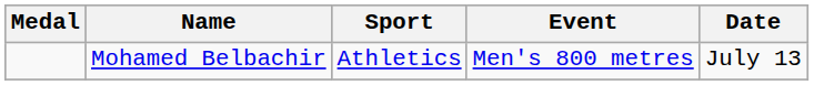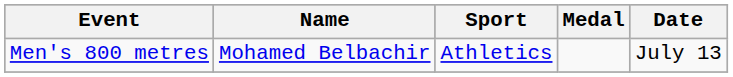 <table class="wikitable sortable" style="font-size: 95%;">
 <tr>
-<th>Medal</th>
+<th>Event</th>
 <th>Name</th>
 <th>Sport</th>
-<th>Event</th>
+<th>Medal</th>
 <th>Date</th>
 </tr>
 <tr>
-<td></td>
+<td><a href='#'>Men's 800 metres</a></td>
 <td><a href='#'>Mohamed Belbachir</a></td>
 <td><a href='#'>Athletics</a></td>
-<td><a href='#'>Men's 800 metres</a></td>
+<td></td>
 <td>July 13</td>
 </tr>
 </table>
